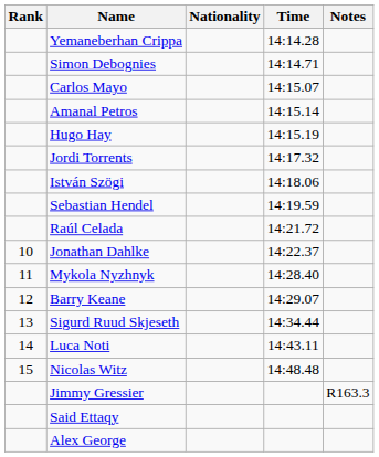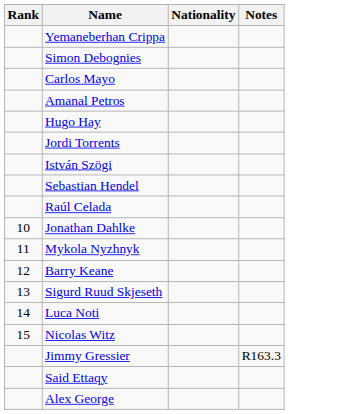 <table class="wikitable sortable" style="text-align:center">
 <tr>
 <th>Rank</th>
 <th>Name</th>
 <th>Nationality</th>
-<th>Time</th>
 <th>Notes</th>
 </tr>
 <tr>
 <td></td>
 <td align=left><a href='#'>Yemaneberhan Crippa</a></td>
 <td align=left></td>
-<td>14:14.28</td>
 <td></td>
 </tr>
 <tr>
 <td></td>
 <td align=left><a href='#'>Simon Debognies</a></td>
 <td align=left></td>
-<td>14:14.71</td>
 <td></td>
 </tr>
 <tr>
 <td></td>
 <td align=left><a href='#'>Carlos Mayo</a></td>
 <td align=left></td>
-<td>14:15.07</td>
 <td></td>
 </tr>
 <tr>
 <td></td>
 <td align=left><a href='#'>Amanal Petros</a></td>
 <td align=left></td>
-<td>14:15.14</td>
 <td></td>
 </tr>
 <tr>
 <td></td>
 <td align=left><a href='#'>Hugo Hay</a></td>
 <td align=left></td>
-<td>14:15.19</td>
 <td></td>
 </tr>
 <tr>
 <td></td>
 <td align=left><a href='#'>Jordi Torrents</a></td>
 <td align=left></td>
-<td>14:17.32</td>
 <td></td>
 </tr>
 <tr>
 <td></td>
 <td align=left><a href='#'>István Szögi</a></td>
 <td align=left></td>
-<td>14:18.06</td>
 <td></td>
 </tr>
 <tr>
 <td></td>
 <td align=left><a href='#'>Sebastian Hendel</a></td>
 <td align=left></td>
-<td>14:19.59</td>
 <td></td>
 </tr>
 <tr>
 <td></td>
 <td align=left><a href='#'>Raúl Celada</a></td>
 <td align=left></td>
-<td>14:21.72</td>
 <td></td>
 </tr>
 <tr>
 <td>10</td>
 <td align=left><a href='#'>Jonathan Dahlke</a></td>
 <td align=left></td>
-<td>14:22.37</td>
 <td></td>
 </tr>
 <tr>
 <td>11</td>
 <td align=left><a href='#'>Mykola Nyzhnyk</a></td>
 <td align=left></td>
-<td>14:28.40</td>
 <td></td>
 </tr>
 <tr>
 <td>12</td>
 <td align=left><a href='#'>Barry Keane</a></td>
 <td align=left></td>
-<td>14:29.07</td>
 <td></td>
 </tr>
 <tr>
 <td>13</td>
 <td align=left><a href='#'>Sigurd Ruud Skjeseth</a></td>
 <td align=left></td>
-<td>14:34.44</td>
 <td></td>
 </tr>
 <tr>
 <td>14</td>
 <td align=left><a href='#'>Luca Noti</a></td>
 <td align=left></td>
-<td>14:43.11</td>
 <td></td>
 </tr>
 <tr>
 <td>15</td>
 <td align=left><a href='#'>Nicolas Witz</a></td>
 <td align=left></td>
-<td>14:48.48</td>
 <td></td>
 </tr>
 <tr>
 <td></td>
 <td align=left><a href='#'>Jimmy Gressier</a></td>
 <td align=left></td>
-<td></td>
 <td>R163.3</td>
 </tr>
 <tr>
 <td></td>
 <td align=left><a href='#'>Said Ettaqy</a></td>
 <td align=left></td>
 <td></td>
-<td></td>
 </tr>
 <tr>
 <td></td>
 <td align=left><a href='#'>Alex George</a></td>
 <td align=left></td>
 <td></td>
-<td></td>
 </tr>
 </table>
